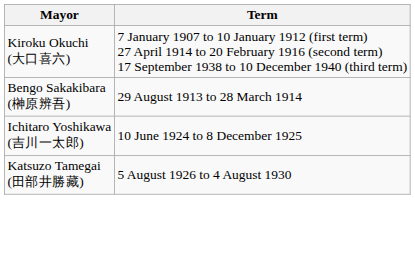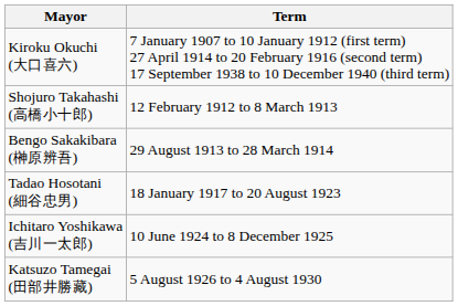 <table class="wikitable">
 <tr>
 <th>Mayor</th>
 <th>Term</th>
 </tr>
 <tr>
 <td>Kiroku Okuchi<br>(大口喜六)<br></td>
 <td>7 January 1907 to 10 January 1912 (first term)<br>27 April 1914 to 20 February 1916 (second term)<br>17 September 1938 to 10 December 1940 (third term)</td>
 </tr>
 <tr>
+<td>Shojuro Takahashi<br>(高橋小十郎)<br></td>
+<td>12 February 1912 to 8 March 1913</td>
+</tr>
+<tr>
 <td>Bengo Sakakibara<br>(榊原辨吾)<br></td>
 <td>29 August 1913 to 28 March 1914</td>
+</tr>
+<tr>
+<td>Tadao Hosotani<br>(細谷忠男)<br></td>
+<td>18 January 1917 to 20 August 1923</td>
 </tr>
 <tr>
 <td>Ichitaro Yoshikawa<br>(吉川一太郎)<br></td>
 <td>10 June 1924 to 8 December 1925</td>
 </tr>
 <tr>
 <td>Katsuzo Tamegai<br>(田部井勝藏)<br></td>
 <td>5 August 1926 to 4 August 1930</td>
 </tr>
 </table>
